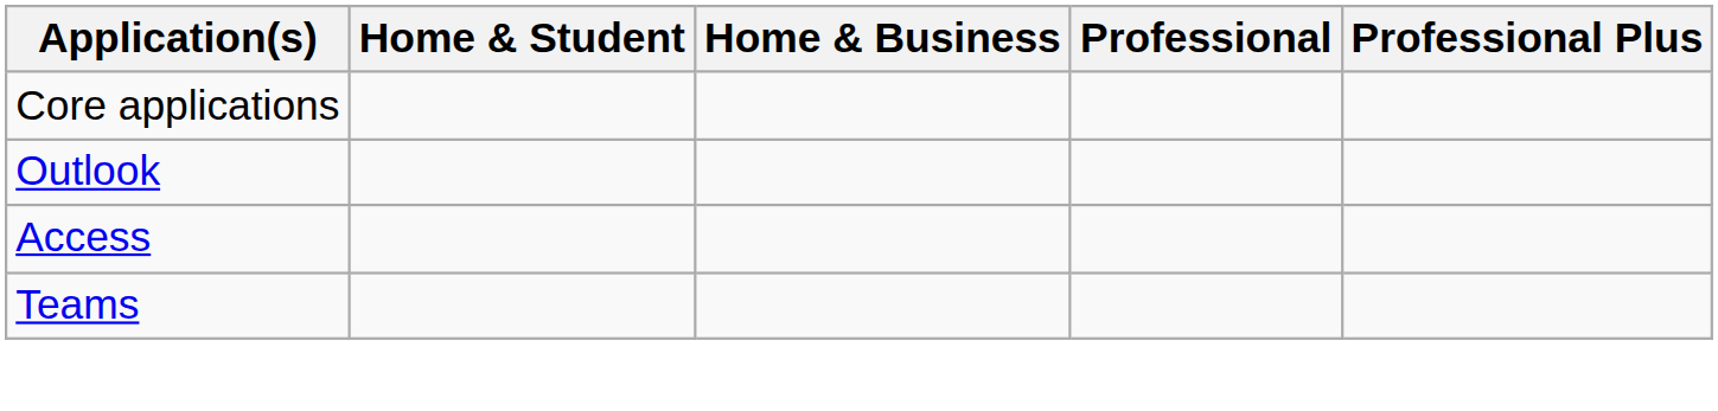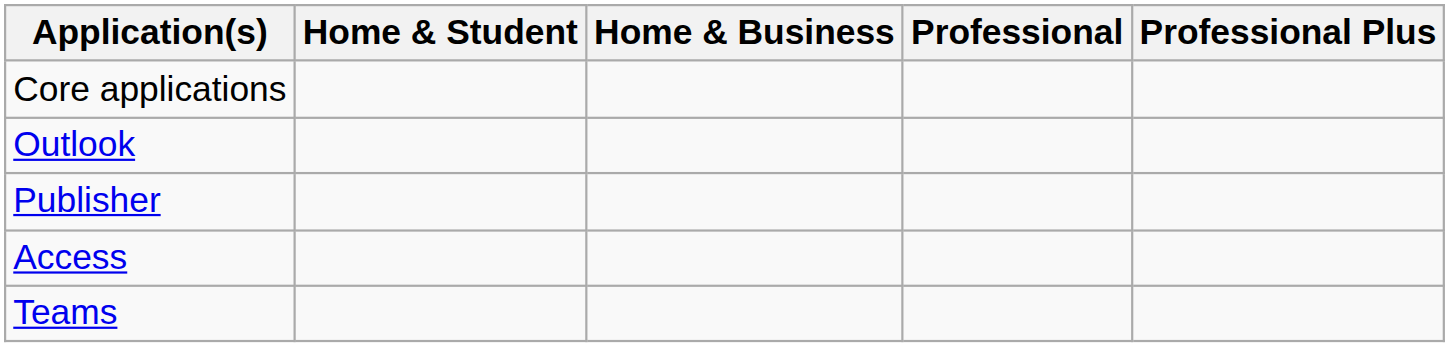 <table class="wikitable">
 <tr>
 <th>Application(s)</th>
 <th>Home & Student</th>
 <th>Home & Business</th>
 <th>Professional</th>
 <th>Professional Plus</th>
 </tr>
 <tr>
 <td>Core applications</td>
 <td></td>
 <td></td>
 <td></td>
 <td></td>
 </tr>
 <tr>
 <td><a href='#'>Outlook</a></td>
 <td></td>
 <td></td>
 <td></td>
 <td></td>
 </tr>
 <tr>
+<td><a href='#'>Publisher</a></td>
+<td></td>
+<td></td>
+<td></td>
+<td></td>
+</tr>
+<tr>
 <td><a href='#'>Access</a></td>
 <td></td>
 <td></td>
 <td></td>
 <td></td>
 </tr>
 <tr>
 <td><a href='#'>Teams</a></td>
 <td></td>
 <td></td>
 <td></td>
 <td></td>
 </tr>
 </table>
